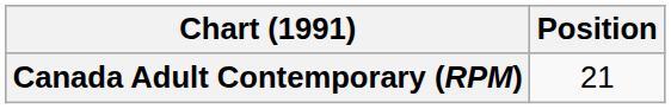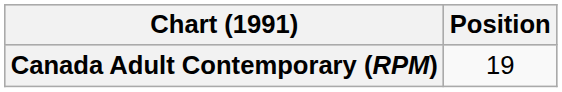 <table class="wikitable plainrowheaders" style="text-align:center">
 <tr>
 <th scope="col">Chart (1991)</th>
 <th scope="col">Position</th>
 </tr>
 <tr>
 <th scope="row">Canada Adult Contemporary (<em>RPM</em>)</th>
-<td>21</td>
+<td>19</td>
 </tr>
 </table>
